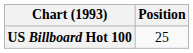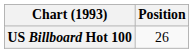 <table class="wikitable plainrowheaders" style="text-align:center">
 <tr>
 <th>Chart (1993)</th>
 <th>Position</th>
 </tr>
 <tr>
 <th scope="row">US <em>Billboard</em> Hot 100</th>
-<td>25</td>
+<td>26</td>
 </tr>
 </table>
